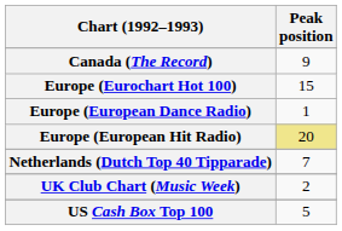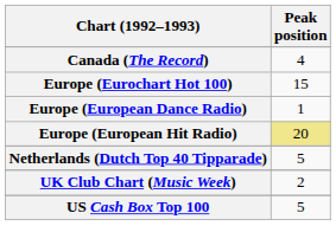 <table class="wikitable sortable plainrowheaders" style="text-align:center">
 <tr>
 <th>Chart (1992–1993)</th>
 <th>Peak<br>position</th>
 </tr>
 <tr>
 </tr>
 <tr>
 </tr>
 <tr>
 </tr>
 <tr>
 <th scope="row">Canada (<em><a href='#'>The Record</a></em>)</th>
-<td>9</td>
+<td>4</td>
 </tr>
 <tr>
 <th scope="row">Europe (<a href='#'>Eurochart Hot 100</a>)</th>
 <td>15</td>
 </tr>
 <tr>
 <th scope="row">Europe (<a href='#'>European Dance Radio</a>)</th>
 <td>1</td>
 </tr>
 <tr>
 <th scope="row">Europe (European Hit Radio)</th>
 <td style="background: khaki;">20</td>
 </tr>
 <tr>
 </tr>
 <tr>
 </tr>
 <tr>
 </tr>
 <tr>
 <th scope="row">Netherlands (<a href='#'>Dutch Top 40 Tipparade</a>)</th>
-<td>7</td>
+<td>5</td>
 </tr>
 <tr>
 </tr>
 <tr>
 </tr>
 <tr>
 </tr>
 <tr>
 <th scope="row"><a href='#'>UK Club Chart</a> (<em><a href='#'>Music Week</a></em>)</th>
 <td>2</td>
 </tr>
 <tr>
 </tr>
 <tr>
 </tr>
 <tr>
 </tr>
 <tr>
 </tr>
 <tr>
 </tr>
 <tr>
 </tr>
 <tr>
 </tr>
 <tr>
 <th scope="row">US <a href='#'><em>Cash Box</em> Top 100</a></th>
 <td>5</td>
 </tr>
 </table>
